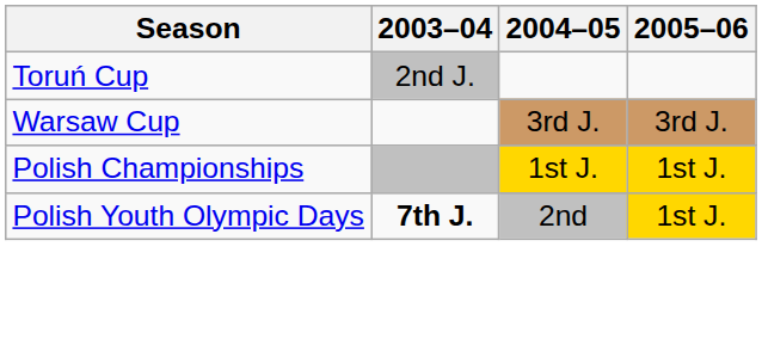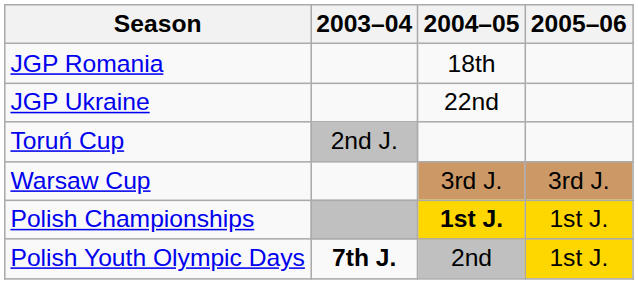 <table class="wikitable" style="text-align:center">
 <tr>
 <th>Season</th>
 <th>2003–04</th>
 <th>2004–05</th>
 <th>2005–06</th>
+</tr>
+<tr>
+<td align=left><a href='#'>JGP Romania</a></td>
+<td></td>
+<td>18th</td>
+<td></td>
+</tr>
+<tr>
+<td align=left><a href='#'>JGP Ukraine</a></td>
+<td></td>
+<td>22nd</td>
+<td></td>
 </tr>
 <tr>
 <td align=left><a href='#'>Toruń Cup</a></td>
 <td bgcolor="silver">2nd J.</td>
 <td></td>
 <td></td>
 </tr>
 <tr>
 <td align=left><a href='#'>Warsaw Cup</a></td>
 <td></td>
 <td bgcolor=cc9966>3rd J.</td>
 <td bgcolor=cc9966>3rd J.</td>
 </tr>
 <tr>
 <td align=left><a href='#'>Polish Championships</a></td>
 <td bgcolor="silver"></td>
-<td bgcolor="gold">1st J.</td>
+<td bgcolor="gold"><strong>1st J.</strong></td>
 <td bgcolor=gold>1st J.</td>
 </tr>
 <tr>
 <td align=left><a href='#'>Polish Youth Olympic Days</a></td>
 <td><strong>7th J.</strong></td>
 <td bgcolor=silver>2nd</td>
 <td bgcolor=gold>1st J.</td>
 </tr>
 </table>
